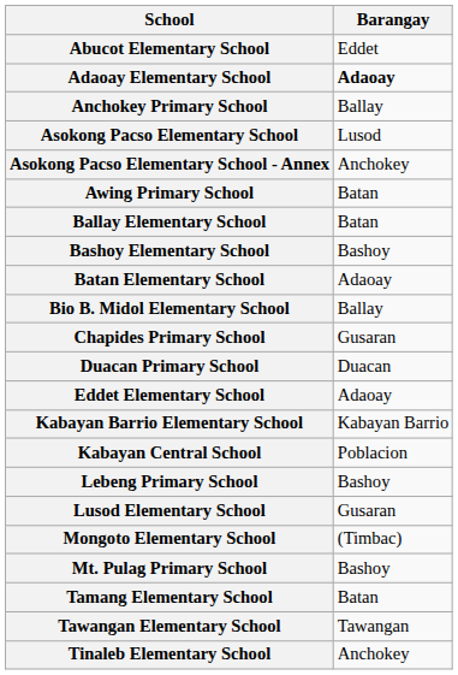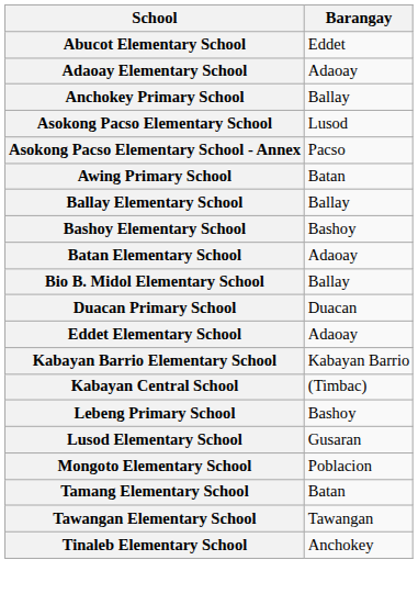 <table class="wikitable collapsible sortable collapsed plainrowheaders" style="font-size:90%;">
 <tr>
 <th scope="col">School</th>
 <th scope="col">Barangay</th>
 </tr>
 <tr>
 <th scope="row">Abucot Elementary School</th>
 <td>Eddet</td>
 </tr>
 <tr>
 <th scope="row">Adaoay Elementary School</th>
-<td><strong>Adaoay</strong></td>
+<td>Adaoay</td>
 </tr>
 <tr>
 <th scope="row">Anchokey Primary School</th>
 <td>Ballay</td>
 </tr>
 <tr>
 <th scope="row">Asokong Pacso Elementary School</th>
 <td>Lusod</td>
 </tr>
 <tr>
 <th scope="row">Asokong Pacso Elementary School - Annex</th>
-<td>Anchokey</td>
+<td>Pacso</td>
 </tr>
 <tr>
 <th scope="row">Awing Primary School</th>
 <td>Batan</td>
 </tr>
 <tr>
 <th scope="row">Ballay Elementary School</th>
-<td>Batan</td>
+<td>Ballay</td>
 </tr>
 <tr>
 <th scope="row">Bashoy Elementary School</th>
 <td>Bashoy</td>
 </tr>
 <tr>
 <th scope="row">Batan Elementary School</th>
 <td>Adaoay</td>
 </tr>
 <tr>
 <th scope="row">Bio B. Midol Elementary School</th>
 <td>Ballay</td>
-</tr>
-<tr>
-<th scope="row">Chapides Primary School</th>
-<td>Gusaran</td>
 </tr>
 <tr>
 <th scope="row">Duacan Primary School</th>
 <td>Duacan</td>
 </tr>
 <tr>
 <th scope="row">Eddet Elementary School</th>
 <td>Adaoay</td>
 </tr>
 <tr>
 <th scope="row">Kabayan Barrio Elementary School</th>
 <td>Kabayan Barrio</td>
 </tr>
 <tr>
 <th scope="row">Kabayan Central School</th>
-<td>Poblacion</td>
+<td>(Timbac)</td>
 </tr>
 <tr>
 <th scope="row">Lebeng Primary School</th>
 <td>Bashoy</td>
 </tr>
 <tr>
 <th scope="row">Lusod Elementary School</th>
 <td>Gusaran</td>
 </tr>
 <tr>
 <th scope="row">Mongoto Elementary School</th>
-<td>(Timbac)</td>
-</tr>
-<tr>
-<th scope="row">Mt. Pulag Primary School</th>
-<td>Bashoy</td>
+<td>Poblacion</td>
 </tr>
 <tr>
 <th scope="row">Tamang Elementary School</th>
 <td>Batan</td>
 </tr>
 <tr>
 <th scope="row">Tawangan Elementary School</th>
 <td>Tawangan</td>
 </tr>
 <tr>
 <th scope="row">Tinaleb Elementary School</th>
 <td>Anchokey</td>
 </tr>
 </table>
